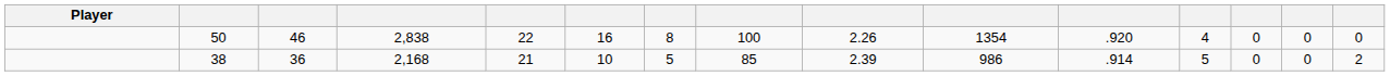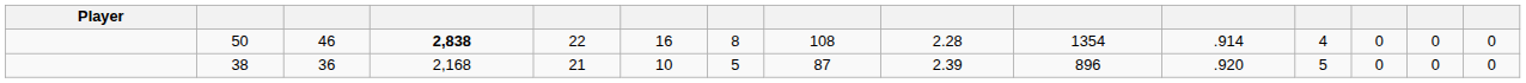 <table class="wikitable sortable" style="width:100%; text-align:center;">
 <tr style="text-align:center; background:#ddd;">
 <th>Player</th>
 <th></th>
 <th></th>
 <th></th>
 <th></th>
 <th></th>
 <th></th>
 <th></th>
 <th></th>
 <th></th>
 <th></th>
 <th></th>
 <th></th>
 <th></th>
 <th></th>
 </tr>
 <tr>
 <td></td>
 <td>50</td>
 <td>46</td>
-<td>2,838</td>
+<td><strong>2,838</strong></td>
 <td>22</td>
 <td>16</td>
 <td>8</td>
-<td>100</td>
-<td>2.26</td>
+<td>108</td>
+<td>2.28</td>
 <td>1354</td>
-<td>.920</td>
+<td>.914</td>
 <td>4</td>
 <td>0</td>
 <td>0</td>
 <td>0</td>
 </tr>
 <tr>
 <td></td>
 <td>38</td>
 <td>36</td>
 <td>2,168</td>
 <td>21</td>
 <td>10</td>
 <td>5</td>
-<td>85</td>
+<td>87</td>
 <td>2.39</td>
-<td>986</td>
-<td>.914</td>
+<td>896</td>
+<td>.920</td>
 <td>5</td>
 <td>0</td>
 <td>0</td>
-<td>2</td>
+<td>0</td>
 </tr>
 </table>
